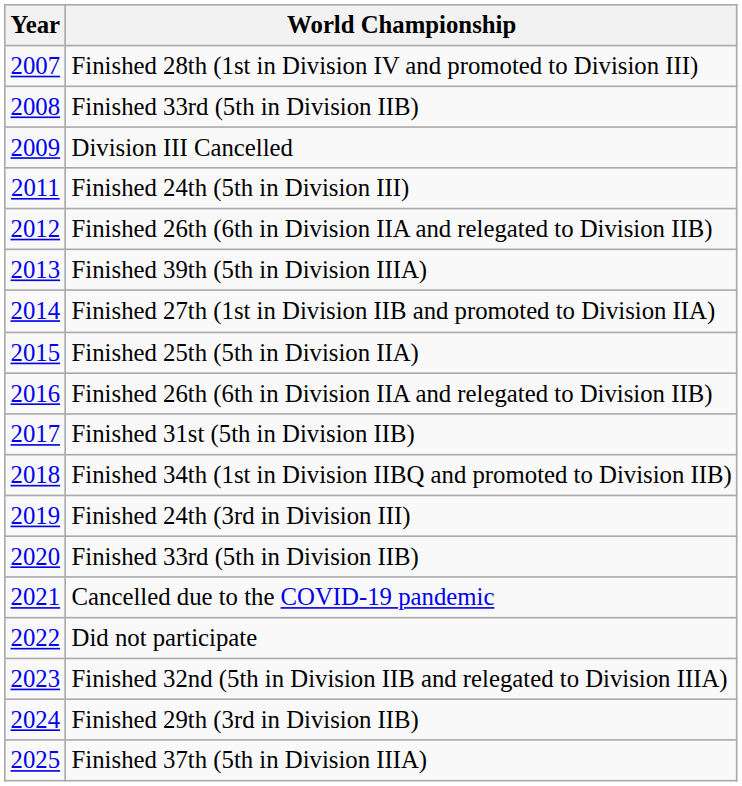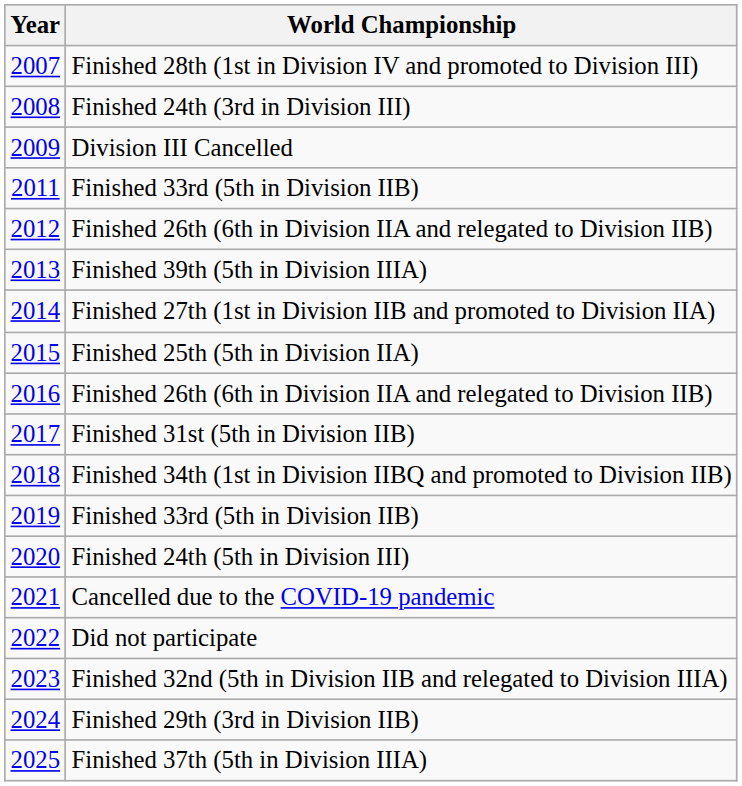 <table class="wikitable" style="font-size:95%">
 <tr>
 <th scope="col">Year</th>
 <th scope="col">World Championship</th>
 </tr>
 <tr>
 <td align="center"><a href='#'>2007</a></td>
 <td>Finished 28th (1st in Division IV and promoted to Division III)</td>
 </tr>
 <tr>
 <td align="center"><a href='#'>2008</a></td>
-<td>Finished 33rd (5th in Division IIB)</td>
+<td>Finished 24th (3rd in Division III)</td>
 </tr>
 <tr>
 <td align="center"><a href='#'>2009</a></td>
 <td>Division III Cancelled</td>
 </tr>
 <tr>
 <td align="center"><a href='#'>2011</a></td>
-<td>Finished 24th (5th in Division III)</td>
+<td>Finished 33rd (5th in Division IIB)</td>
 </tr>
 <tr>
 <td align="center"><a href='#'>2012</a></td>
 <td>Finished 26th (6th in Division IIA and relegated to Division IIB)</td>
 </tr>
 <tr>
 <td align="center"><a href='#'>2013</a></td>
 <td>Finished 39th (5th in Division IIIA)</td>
 </tr>
 <tr>
 <td align="center"><a href='#'>2014</a></td>
 <td>Finished 27th (1st in Division IIB and promoted to Division IIA)</td>
 </tr>
 <tr>
 <td align="center"><a href='#'>2015</a></td>
 <td>Finished 25th (5th in Division IIA)</td>
 </tr>
 <tr>
 <td align="center"><a href='#'>2016</a></td>
 <td>Finished 26th (6th in Division IIA and relegated to Division IIB)</td>
 </tr>
 <tr>
 <td align="center"><a href='#'>2017</a></td>
 <td>Finished 31st (5th in Division IIB)</td>
 </tr>
 <tr>
 <td align="center"><a href='#'>2018</a></td>
 <td>Finished 34th (1st in Division IIBQ and promoted to Division IIB)</td>
 </tr>
 <tr>
 <td align="center"><a href='#'>2019</a></td>
-<td>Finished 24th (3rd in Division III)</td>
+<td>Finished 33rd (5th in Division IIB)</td>
 </tr>
 <tr>
 <td align="center"><a href='#'>2020</a></td>
-<td>Finished 33rd (5th in Division IIB)</td>
+<td>Finished 24th (5th in Division III)</td>
 </tr>
 <tr>
 <td align="center"><a href='#'>2021</a></td>
 <td>Cancelled due to the <a href='#'>COVID-19 pandemic</a></td>
 </tr>
 <tr>
 <td align="center"><a href='#'>2022</a></td>
 <td>Did not participate</td>
 </tr>
 <tr>
 <td align="center"><a href='#'>2023</a></td>
 <td>Finished 32nd (5th in Division IIB and relegated to Division IIIA)</td>
 </tr>
 <tr>
 <td align="center"><a href='#'>2024</a></td>
 <td>Finished 29th (3rd in Division IIB)</td>
 </tr>
 <tr>
 <td align="center"><a href='#'>2025</a></td>
 <td>Finished 37th (5th in Division IIIA)</td>
 </tr>
 </table>
